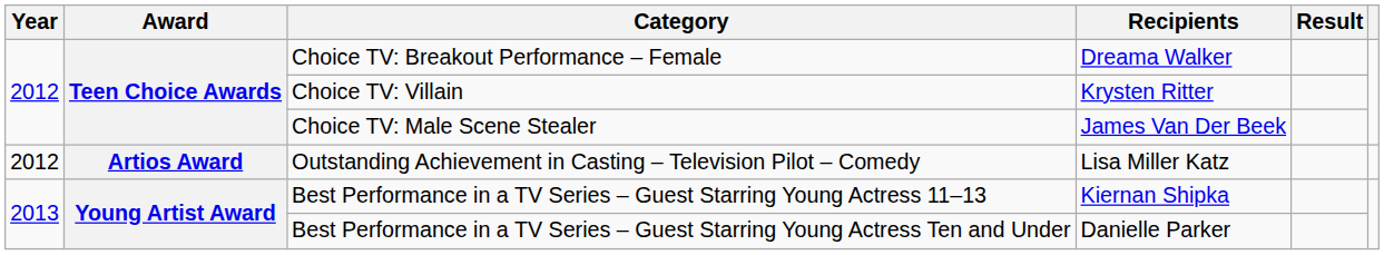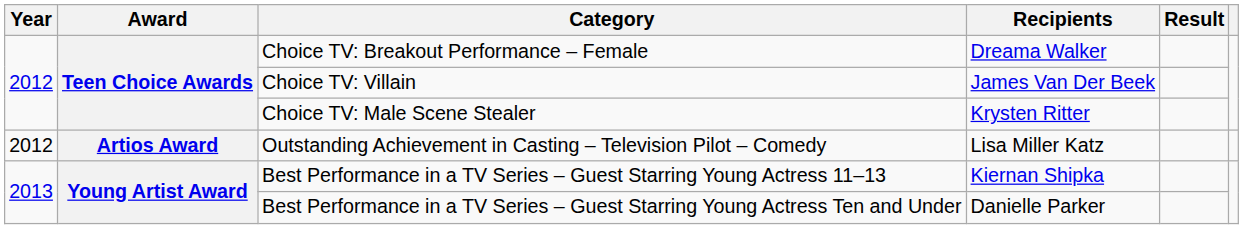 <table class="wikitable plainrowheaders">
 <tr>
 <th scope="col">Year</th>
 <th scope="col">Award</th>
 <th scope="col">Category</th>
 <th scope="col">Recipients</th>
 <th scope="col">Result</th>
 <th scope="col"></th>
 </tr>
 <tr>
 <td rowspan=3><a href='#'>2012</a></td>
 <th scope="row" rowspan=3><a href='#'>Teen Choice Awards</a></th>
 <td>Choice TV: Breakout Performance – Female</td>
 <td><a href='#'>Dreama Walker</a></td>
 <td></td>
 <td rowspan=3></td>
 </tr>
 <tr>
 <td scope="row">Choice TV: Villain</td>
-<td><a href='#'>Krysten Ritter</a></td>
+<td><a href='#'>James Van Der Beek</a></td>
 <td></td>
 </tr>
 <tr>
 <td scope="row">Choice TV: Male Scene Stealer</td>
-<td><a href='#'>James Van Der Beek</a></td>
+<td><a href='#'>Krysten Ritter</a></td>
 <td></td>
 </tr>
 <tr>
 <td>2012</td>
 <th scope="row"><a href='#'>Artios Award</a></th>
 <td>Outstanding Achievement in Casting – Television Pilot – Comedy</td>
 <td>Lisa Miller Katz</td>
 <td></td>
 <td></td>
 </tr>
 <tr>
 <td rowspan=2><a href='#'>2013</a></td>
 <th scope="row" rowspan=2><a href='#'>Young Artist Award</a></th>
 <td>Best Performance in a TV Series – Guest Starring Young Actress 11–13</td>
 <td><a href='#'>Kiernan Shipka</a></td>
 <td></td>
 <td rowspan="2"></td>
 </tr>
 <tr>
 <td scope="row">Best Performance in a TV Series – Guest Starring Young Actress Ten and Under</td>
 <td>Danielle Parker</td>
 <td></td>
 </tr>
 </table>
